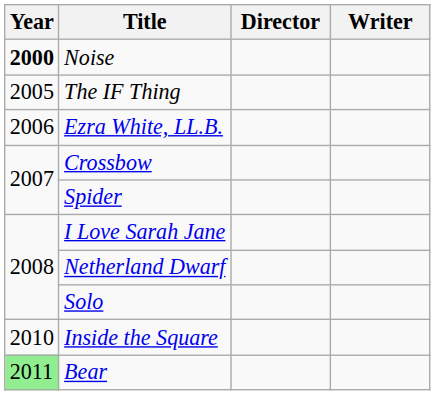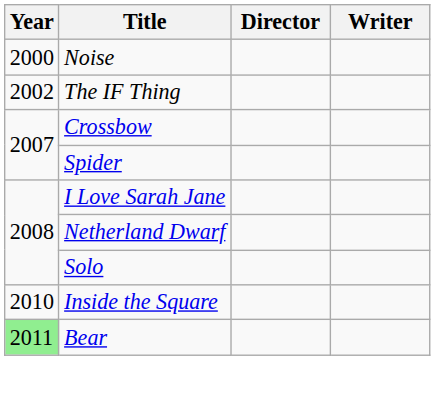 <table class="wikitable">
 <tr>
 <th>Year</th>
 <th>Title</th>
 <th width=65>Director</th>
 <th width=65>Writer</th>
 </tr>
 <tr>
-<td><strong>2000</strong></td>
+<td>2000</td>
 <td><em>Noise</em></td>
 <td></td>
 <td></td>
 </tr>
 <tr>
-<td>2005</td>
+<td>2002</td>
 <td><em>The IF Thing</em></td>
-<td></td>
-<td></td>
-</tr>
-<tr>
-<td>2006</td>
-<td><em><a href='#'>Ezra White, LL.B.</a></em></td>
 <td></td>
 <td></td>
 </tr>
 <tr>
 <td rowspan=2>2007</td>
 <td><em><a href='#'>Crossbow</a></em></td>
 <td></td>
 <td></td>
 </tr>
 <tr>
 <td><em><a href='#'>Spider</a></em></td>
 <td></td>
 <td></td>
 </tr>
 <tr>
 <td rowspan=3>2008</td>
 <td><em><a href='#'>I Love Sarah Jane</a></em></td>
 <td></td>
 <td></td>
 </tr>
 <tr>
 <td><em><a href='#'>Netherland Dwarf</a></em></td>
 <td></td>
 <td></td>
 </tr>
 <tr>
 <td><em><a href='#'>Solo</a></em></td>
 <td></td>
 <td></td>
 </tr>
 <tr>
 <td>2010</td>
 <td><em><a href='#'>Inside the Square</a></em></td>
 <td></td>
 <td></td>
 </tr>
 <tr>
 <td style="background: lightgreen;">2011</td>
 <td><em><a href='#'>Bear</a></em></td>
 <td></td>
 <td></td>
 </tr>
 </table>
